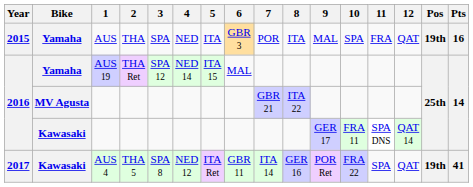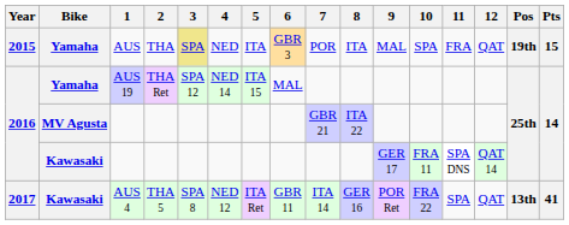 <table class="wikitable" style="text-align:center; font-size:90%">
 <tr>
 <th>Year</th>
 <th>Bike</th>
 <th>1</th>
 <th>2</th>
 <th>3</th>
 <th>4</th>
 <th>5</th>
 <th>6</th>
 <th>7</th>
 <th>8</th>
 <th>9</th>
 <th>10</th>
 <th>11</th>
 <th>12</th>
 <th>Pos</th>
 <th>Pts</th>
 </tr>
 <tr>
 <th><a href='#'>2015</a></th>
 <th><a href='#'>Yamaha</a></th>
 <td><a href='#'>AUS</a></td>
 <td><a href='#'>THA</a></td>
-<td><a href='#'>SPA</a></td>
+<td style="background: khaki;"><a href='#'>SPA</a></td>
 <td><a href='#'>NED</a></td>
 <td><a href='#'>ITA</a></td>
 <td style="background:#FFDF9F;"><a href='#'>GBR</a><br><small>3</small></td>
 <td><a href='#'>POR</a></td>
 <td><a href='#'>ITA</a></td>
 <td><a href='#'>MAL</a></td>
 <td><a href='#'>SPA</a></td>
 <td><a href='#'>FRA</a></td>
 <td><a href='#'>QAT</a></td>
 <th>19th</th>
-<th>16</th>
+<th>15</th>
 </tr>
 <tr>
 <th rowspan=3><a href='#'>2016</a></th>
 <th><a href='#'>Yamaha</a></th>
 <td style="background:#CFCFFF;"><a href='#'>AUS</a><br><small>19</small></td>
 <td style="background:#efcfff;"><a href='#'>THA</a><br><small>Ret</small></td>
 <td style="background:#dfffdf;"><a href='#'>SPA</a><br><small>12</small></td>
 <td style="background:#dfffdf;"><a href='#'>NED</a><br><small>14</small></td>
 <td style="background:#dfffdf;"><a href='#'>ITA</a><br><small>15</small></td>
 <td><a href='#'>MAL</a></td>
 <td></td>
 <td></td>
 <td></td>
 <td></td>
 <td></td>
 <td></td>
 <th rowspan=3>25th</th>
 <th rowspan=3>14</th>
 </tr>
 <tr>
 <th><a href='#'>MV Agusta</a></th>
 <td></td>
 <td></td>
 <td></td>
 <td></td>
 <td></td>
 <td></td>
 <td style="background:#CFCFFF;"><a href='#'>GBR</a><br><small>21</small></td>
 <td style="background:#CFCFFF;"><a href='#'>ITA</a><br><small>22</small></td>
 <td></td>
 <td></td>
 <td></td>
 <td></td>
 </tr>
 <tr>
 <th><a href='#'>Kawasaki</a></th>
 <td></td>
 <td></td>
 <td></td>
 <td></td>
 <td></td>
 <td></td>
 <td></td>
 <td></td>
 <td style="background:#CFCFFF;"><a href='#'>GER</a><br><small>17</small></td>
 <td style="background:#dfffdf;"><a href='#'>FRA</a><br><small>11</small></td>
 <td style="background:#ffffff;"><a href='#'>SPA</a><br><small>DNS</small></td>
 <td style="background:#dfffdf;"><a href='#'>QAT</a><br><small>14</small></td>
 </tr>
 <tr>
 <th><a href='#'>2017</a></th>
 <th><a href='#'>Kawasaki</a></th>
 <td style="background:#dfffdf;"><a href='#'>AUS</a><br><small>4</small></td>
 <td style="background:#dfffdf;"><a href='#'>THA</a><br><small>5</small></td>
 <td style="background:#dfffdf;"><a href='#'>SPA</a><br><small>8</small></td>
 <td style="background:#dfffdf;"><a href='#'>NED</a><br><small>12</small></td>
 <td style="background:#efcfff;"><a href='#'>ITA</a><br><small>Ret</small></td>
 <td style="background:#dfffdf;"><a href='#'>GBR</a><br><small>11</small></td>
 <td style="background:#dfffdf;"><a href='#'>ITA</a><br><small>14</small></td>
 <td style="background:#CFCFFF;"><a href='#'>GER</a><br><small>16</small></td>
 <td style="background:#efcfff;"><a href='#'>POR</a><br><small>Ret</small></td>
 <td style="background:#CFCFFF;"><a href='#'>FRA</a><br><small>22</small></td>
 <td><a href='#'>SPA</a><br><small></small></td>
 <td><a href='#'>QAT</a><br><small></small></td>
-<th>19th</th>
+<th>13th</th>
 <th>41</th>
 </tr>
 </table>
